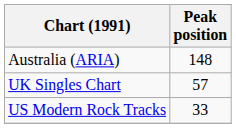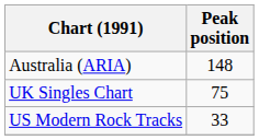 <table class="wikitable">
 <tr>
 <th align="left">Chart (1991)</th>
 <th align="left">Peak<br>position</th>
 </tr>
 <tr>
 <td align="left">Australia (<a href='#'>ARIA</a>)</td>
 <td align="center">148</td>
 </tr>
 <tr>
 <td align="left"><a href='#'>UK Singles Chart</a></td>
-<td align="center">57</td>
+<td align="center">75</td>
 </tr>
 <tr>
 <td align="left"><a href='#'>US Modern Rock Tracks</a></td>
 <td align="center">33</td>
 </tr>
 <tr>
 </tr>
 </table>
